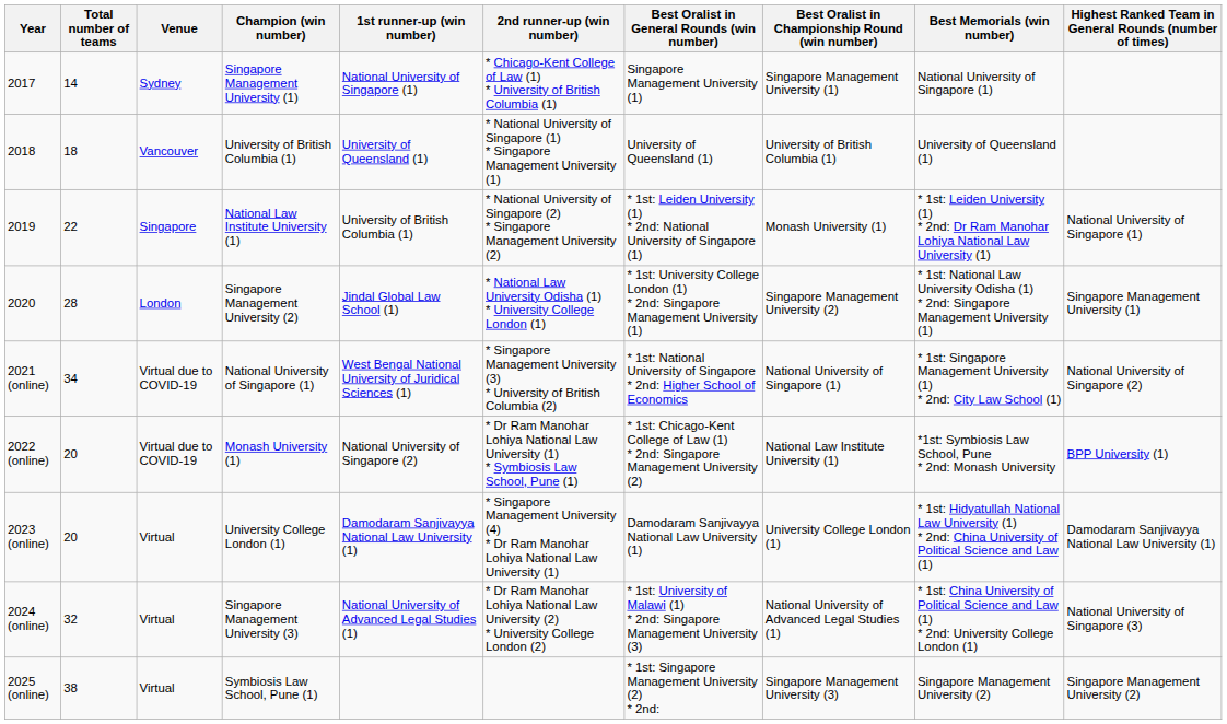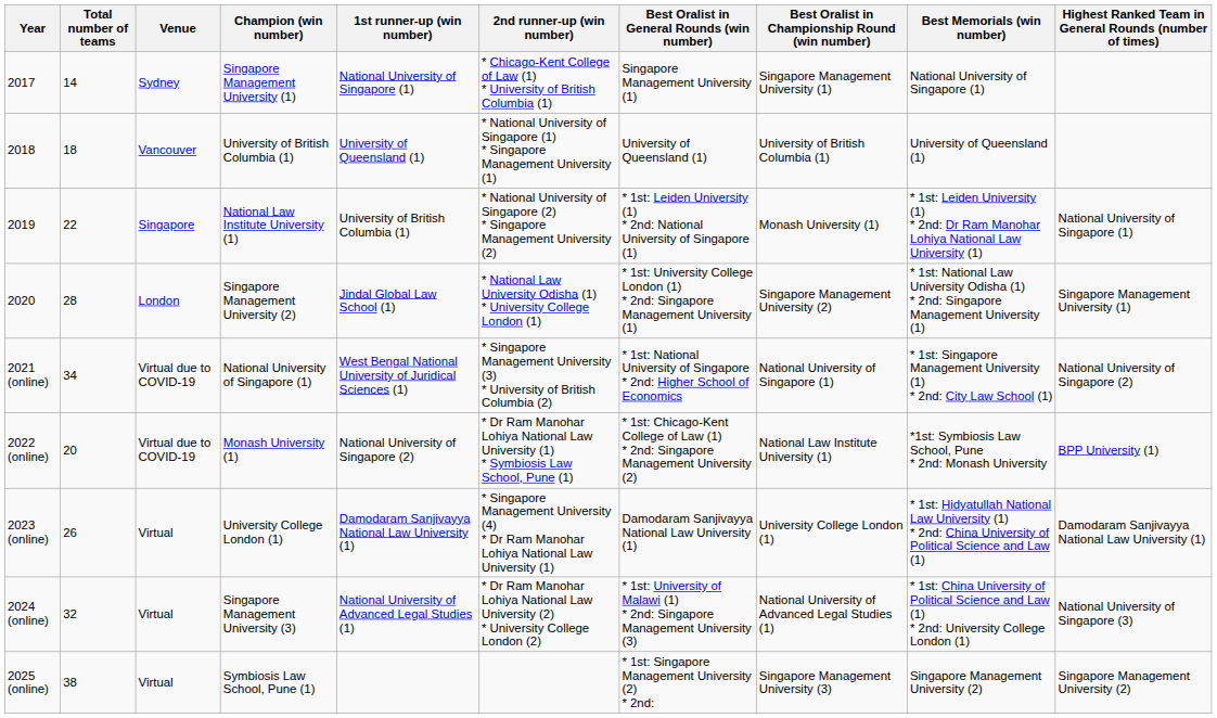 <table class="wikitable">
 <tr>
 <th>Year</th>
 <th>Total number of teams</th>
 <th>Venue</th>
 <th>Champion (win number)</th>
 <th>1st runner-up (win number)</th>
 <th>2nd runner-up (win number)</th>
 <th>Best Oralist in General Rounds (win number)</th>
 <th>Best Oralist in Championship Round (win number)</th>
 <th>Best Memorials (win number)</th>
 <th>Highest Ranked Team in General Rounds (number of times)</th>
 </tr>
 <tr>
 <td>2017</td>
 <td>14</td>
 <td><a href='#'>Sydney</a></td>
 <td><a href='#'>Singapore Management University</a> (1)</td>
 <td><a href='#'>National University of Singapore</a> (1)</td>
 <td>* <a href='#'>Chicago-Kent College of Law</a> (1) <br> * <a href='#'>University of British Columbia</a> (1)</td>
 <td>Singapore Management University (1)</td>
 <td>Singapore Management University (1)</td>
 <td>National University of Singapore (1)</td>
 <td></td>
 </tr>
 <tr>
 <td>2018</td>
 <td>18</td>
 <td><a href='#'>Vancouver</a></td>
 <td>University of British Columbia (1)</td>
 <td><a href='#'>University of Queensland</a> (1)</td>
 <td>* National University of Singapore (1) <br> * Singapore Management University (1)</td>
 <td>University of Queensland (1)</td>
 <td>University of British Columbia (1)</td>
 <td>University of Queensland (1)</td>
 <td></td>
 </tr>
 <tr>
 <td>2019</td>
 <td>22</td>
 <td><a href='#'>Singapore</a></td>
 <td><a href='#'>National Law Institute University</a> (1)</td>
 <td>University of British Columbia (1)</td>
 <td>* National University of Singapore (2) <br> * Singapore Management University (2)</td>
 <td>* 1st: <a href='#'>Leiden University</a> (1) <br> * 2nd: National University of Singapore (1)</td>
 <td>Monash University (1)</td>
 <td>* 1st: <a href='#'>Leiden University</a> (1) <br> * 2nd: <a href='#'>Dr Ram Manohar Lohiya National Law University</a> (1)</td>
 <td>National University of Singapore (1)</td>
 </tr>
 <tr>
 <td>2020</td>
 <td>28</td>
 <td><a href='#'>London</a></td>
 <td>Singapore Management University (2)</td>
 <td><a href='#'>Jindal Global Law School</a> (1)</td>
 <td>* <a href='#'>National Law University Odisha</a> (1) <br> * <a href='#'>University College London</a> (1)</td>
 <td>* 1st: University College London (1) <br> * 2nd: Singapore Management University (1)</td>
 <td>Singapore Management University (2)</td>
 <td>* 1st: National Law University Odisha (1) <br> * 2nd: Singapore  Management University (1)</td>
 <td>Singapore Management University (1)</td>
 </tr>
 <tr>
 <td>2021 (online)</td>
 <td>34</td>
 <td>Virtual due to COVID-19</td>
 <td>National University of Singapore (1)</td>
 <td><a href='#'>West Bengal National University of Juridical Sciences</a> (1)</td>
 <td>* Singapore Management University (3) <br> * University of British Columbia (2)</td>
 <td>* 1st: National University of Singapore <br> * 2nd: <a href='#'>Higher School of Economics</a></td>
 <td>National University of Singapore (1)</td>
 <td>* 1st: Singapore Management University (1) <br> * 2nd: <a href='#'>City Law School</a> (1)</td>
 <td>National University of Singapore (2)</td>
 </tr>
 <tr>
 <td>2022 (online)</td>
 <td>20</td>
 <td>Virtual due to COVID-19</td>
 <td><a href='#'>Monash University</a> (1)</td>
 <td>National University of Singapore (2)</td>
 <td>* Dr Ram Manohar Lohiya National Law University (1) <br> * <a href='#'>Symbiosis Law School, Pune</a> (1)</td>
 <td>* 1st: Chicago-Kent College of Law (1) <br> * 2nd: Singapore Management University (2)</td>
 <td>National Law Institute University (1)</td>
 <td>*1st: Symbiosis Law School, Pune <br> * 2nd: Monash University</td>
 <td><a href='#'>BPP University</a> (1)</td>
 </tr>
 <tr>
 <td>2023 (online)</td>
-<td>20</td>
+<td>26</td>
 <td>Virtual</td>
 <td>University College London (1)</td>
 <td><a href='#'>Damodaram Sanjivayya National Law University</a> (1)</td>
 <td>* Singapore Management University (4) <br> * Dr Ram Manohar Lohiya National Law University (1)</td>
 <td>Damodaram Sanjivayya National Law University (1)</td>
 <td>University College London (1)</td>
 <td>* 1st: <a href='#'>Hidyatullah National Law University</a> (1) <br> * 2nd: <a href='#'>China University of Political Science and Law</a> (1)</td>
 <td>Damodaram Sanjivayya National Law University (1)</td>
 </tr>
 <tr>
 <td>2024 (online)</td>
 <td>32</td>
 <td>Virtual</td>
 <td>Singapore Management University (3)</td>
 <td><a href='#'>National University of Advanced Legal Studies</a> (1)</td>
 <td>* Dr Ram Manohar Lohiya National Law University (2) <br> * University College London (2)</td>
 <td>* 1st: <a href='#'>University of Malawi</a> (1) <br> * 2nd: Singapore Management University (3)</td>
 <td>National University of Advanced Legal Studies (1)</td>
 <td>* 1st: <a href='#'>China University of Political Science and Law</a> (1) <br> * 2nd: University College London (1)</td>
 <td>National University of Singapore (3)</td>
 </tr>
 <tr>
 <td>2025 (online)</td>
 <td>38</td>
 <td>Virtual</td>
 <td>Symbiosis Law School, Pune (1)</td>
 <td Singapore Management University (1)></td>
 <td></td>
 <td>* 1st: Singapore Management University (2) <br> * 2nd:</td>
 <td>Singapore Management University (3)</td>
 <td>Singapore Management University (2)</td>
 <td>Singapore Management University (2)</td>
 </tr>
 </table>
